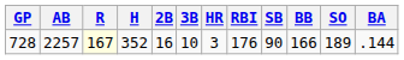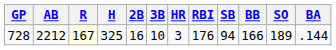 <table class="wikitable">
 <tr>
 <th><a href='#'>GP</a></th>
 <th><a href='#'>AB</a></th>
 <th><a href='#'>R</a></th>
 <th><a href='#'>H</a></th>
 <th><a href='#'>2B</a></th>
 <th><a href='#'>3B</a></th>
 <th><a href='#'>HR</a></th>
 <th><a href='#'>RBI</a></th>
 <th><a href='#'>SB</a></th>
 <th><a href='#'>BB</a></th>
 <th><a href='#'>SO</a></th>
 <th><a href='#'>BA</a></th>
 </tr>
 <tr align=center>
 <td>728</td>
-<td>2257</td>
+<td>2212</td>
 <td style="background: lightyellow;">167</td>
-<td>352</td>
+<td>325</td>
 <td>16</td>
 <td>10</td>
 <td>3</td>
 <td>176</td>
-<td>90</td>
+<td>94</td>
 <td>166</td>
 <td>189</td>
 <td>.144</td>
 </tr>
 </table>
